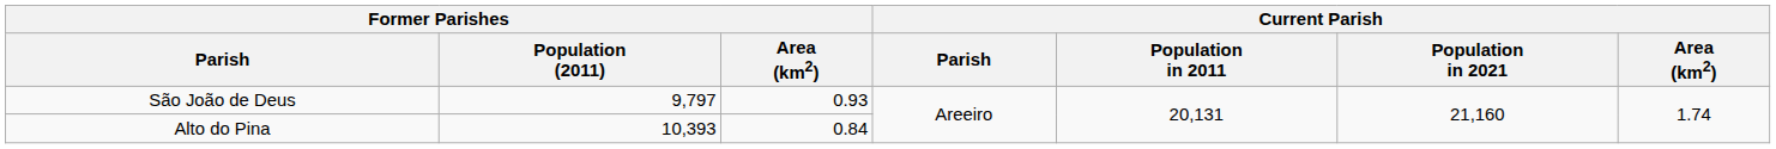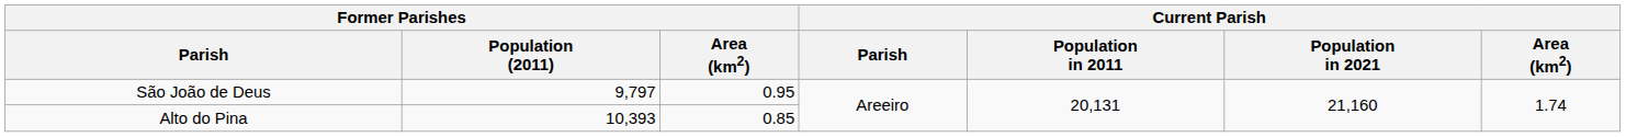 <table class="wikitable" style="text-align:center; width:100%;">
 <tr>
 <th colspan="3">Former Parishes</th>
 <th colspan="4">Current Parish</th>
 </tr>
 <tr>
 <th>Parish</th>
 <th>Population<br>(2011)</th>
 <th>Area<br>(km<sup>2</sup>)</th>
 <th>Parish</th>
 <th>Population<br>in 2011</th>
 <th>Population<br>in 2021</th>
 <th>Area<br>(km<sup>2</sup>)</th>
 </tr>
 <tr>
 <td>São João de Deus</td>
 <td align="right">9,797</td>
-<td align="right">0.93</td>
+<td align="right">0.95</td>
 <td rowspan="2">Areeiro</td>
 <td rowspan="2">20,131</td>
 <td rowspan="2">21,160</td>
 <td rowspan="2">1.74</td>
 </tr>
 <tr>
 <td>Alto do Pina</td>
 <td align="right">10,393</td>
-<td align="right">0.84</td>
+<td align="right">0.85</td>
 </tr>
 </table>
